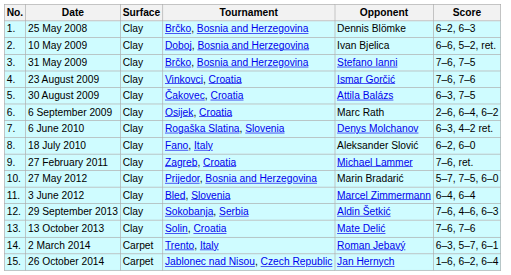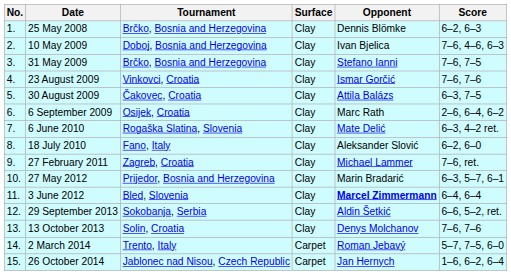 <table class=wikitable style=font-size:97%>
 <tr>
 <th>No.</th>
 <th>Date</th>
+<th>Tournament</th>
 <th>Surface</th>
-<th>Tournament</th>
 <th>Opponent</th>
 <th>Score</th>
 </tr>
 <tr style="background:#cffcff;">
 <td>1.</td>
 <td>25 May 2008</td>
+<td><a href='#'>Brčko</a>, <a href='#'>Bosnia and Herzegovina</a></td>
 <td>Clay</td>
-<td><a href='#'>Brčko</a>, <a href='#'>Bosnia and Herzegovina</a></td>
 <td> Dennis Blömke</td>
 <td>6–2, 6–3</td>
 </tr>
 <tr style="background:#cffcff;">
 <td>2.</td>
 <td>10 May 2009</td>
+<td><a href='#'>Doboj</a>, <a href='#'>Bosnia and Herzegovina</a></td>
 <td>Clay</td>
-<td><a href='#'>Doboj</a>, <a href='#'>Bosnia and Herzegovina</a></td>
 <td> Ivan Bjelica</td>
-<td>6–6, 5–2, ret.</td>
+<td>7–6, 4–6, 6–3</td>
 </tr>
 <tr style="background:#cffcff;">
 <td>3.</td>
 <td>31 May 2009</td>
+<td><a href='#'>Brčko</a>, <a href='#'>Bosnia and Herzegovina</a></td>
 <td>Clay</td>
-<td><a href='#'>Brčko</a>, <a href='#'>Bosnia and Herzegovina</a></td>
 <td> <a href='#'>Stefano Ianni</a></td>
 <td>7–6, 7–5</td>
 </tr>
 <tr style="background:#cffcff;">
 <td>4.</td>
 <td>23 August 2009</td>
+<td><a href='#'>Vinkovci</a>, <a href='#'>Croatia</a></td>
 <td>Clay</td>
-<td><a href='#'>Vinkovci</a>, <a href='#'>Croatia</a></td>
 <td> <a href='#'>Ismar Gorčić</a></td>
 <td>7–6, 7–6</td>
 </tr>
 <tr style="background:#cffcff;">
 <td>5.</td>
 <td>30 August 2009</td>
+<td><a href='#'>Čakovec</a>, <a href='#'>Croatia</a></td>
 <td>Clay</td>
-<td><a href='#'>Čakovec</a>, <a href='#'>Croatia</a></td>
 <td> <a href='#'>Attila Balázs</a></td>
 <td>6–3, 7–5</td>
 </tr>
 <tr style="background:#cffcff;">
 <td>6.</td>
 <td>6 September 2009</td>
+<td><a href='#'>Osijek</a>, <a href='#'>Croatia</a></td>
 <td>Clay</td>
-<td><a href='#'>Osijek</a>, <a href='#'>Croatia</a></td>
 <td> Marc Rath</td>
 <td>2–6, 6–4, 6–2</td>
 </tr>
 <tr style="background:#cffcff;">
 <td>7.</td>
 <td>6 June 2010</td>
+<td><a href='#'>Rogaška Slatina</a>, <a href='#'>Slovenia</a></td>
 <td>Clay</td>
-<td><a href='#'>Rogaška Slatina</a>, <a href='#'>Slovenia</a></td>
-<td> <a href='#'>Denys Molchanov</a></td>
+<td> <a href='#'>Mate Delić</a></td>
 <td>6–3, 4–2 ret.</td>
 </tr>
 <tr style="background:#cffcff;">
 <td>8.</td>
 <td>18 July 2010</td>
+<td><a href='#'>Fano</a>, <a href='#'>Italy</a></td>
 <td>Clay</td>
-<td><a href='#'>Fano</a>, <a href='#'>Italy</a></td>
 <td> Aleksander Slović</td>
 <td>6–2, 6–0</td>
 </tr>
 <tr style="background:#cffcff;">
 <td>9.</td>
 <td>27 February 2011</td>
+<td><a href='#'>Zagreb</a>, <a href='#'>Croatia</a></td>
 <td>Clay</td>
-<td><a href='#'>Zagreb</a>, <a href='#'>Croatia</a></td>
 <td> <a href='#'>Michael Lammer</a></td>
 <td>7–6, ret.</td>
 </tr>
 <tr style="background:#cffcff;">
 <td>10.</td>
 <td>27 May 2012</td>
+<td><a href='#'>Prijedor</a>, <a href='#'>Bosnia and Herzegovina</a></td>
 <td>Clay</td>
-<td><a href='#'>Prijedor</a>, <a href='#'>Bosnia and Herzegovina</a></td>
 <td> Marin Bradarić</td>
-<td>5–7, 7–5, 6–0</td>
+<td>6–3, 5–7, 6–1</td>
 </tr>
 <tr style="background:#cffcff;">
 <td>11.</td>
 <td>3 June 2012</td>
+<td><a href='#'>Bled</a>, <a href='#'>Slovenia</a></td>
 <td>Clay</td>
-<td><a href='#'>Bled</a>, <a href='#'>Slovenia</a></td>
-<td> <a href='#'>Marcel Zimmermann</a></td>
+<td><strong> <a href='#'>Marcel Zimmermann</a></strong></td>
 <td>6–4, 6–4</td>
 </tr>
 <tr style="background:#cffcff;">
 <td>12.</td>
 <td>29 September 2013</td>
+<td><a href='#'>Sokobanja</a>, <a href='#'>Serbia</a></td>
 <td>Clay</td>
-<td><a href='#'>Sokobanja</a>, <a href='#'>Serbia</a></td>
 <td> <a href='#'>Aldin Šetkić</a></td>
-<td>7–6, 4–6, 6–3</td>
+<td>6–6, 5–2, ret.</td>
 </tr>
 <tr style="background:#cffcff;">
 <td>13.</td>
 <td>13 October 2013</td>
+<td><a href='#'>Solin</a>, <a href='#'>Croatia</a></td>
 <td>Clay</td>
-<td><a href='#'>Solin</a>, <a href='#'>Croatia</a></td>
-<td> <a href='#'>Mate Delić</a></td>
+<td> <a href='#'>Denys Molchanov</a></td>
 <td>7–6, 7–6</td>
 </tr>
 <tr style="background:#cffcff;">
 <td>14.</td>
 <td>2 March 2014</td>
+<td><a href='#'>Trento</a>, <a href='#'>Italy</a></td>
 <td>Carpet</td>
-<td><a href='#'>Trento</a>, <a href='#'>Italy</a></td>
 <td> <a href='#'>Roman Jebavý</a></td>
-<td>6–3, 5–7, 6–1</td>
+<td>5–7, 7–5, 6–0</td>
 </tr>
 <tr style="background:#cffcff;">
 <td>15.</td>
 <td>26 October 2014</td>
+<td><a href='#'>Jablonec nad Nisou</a>, <a href='#'>Czech Republic</a></td>
 <td>Carpet</td>
-<td><a href='#'>Jablonec nad Nisou</a>, <a href='#'>Czech Republic</a></td>
 <td> <a href='#'>Jan Hernych</a></td>
 <td>1–6, 6–2, 6–4</td>
 </tr>
 </table>
